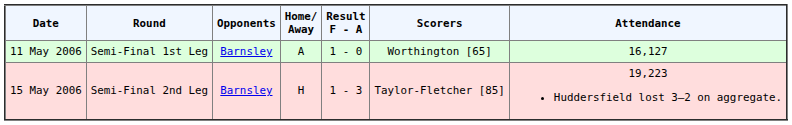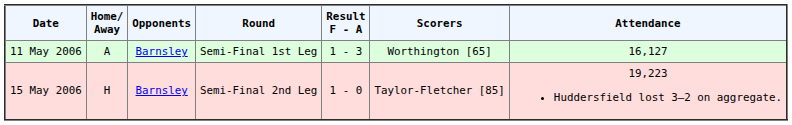 <table border="2" cellpadding="4" style="border-collapse:collapse; text-align:center; font-size:smaller;">
 <tr style="background:#f0f6ff;">
 <th><strong>Date</strong></th>
+<th><strong>Home/<br>Away</strong></th>
+<th><strong>Opponents</strong></th>
 <th><strong>Round</strong></th>
-<th><strong>Opponents</strong></th>
-<th><strong>Home/<br>Away</strong></th>
 <th><strong>Result<br>F - A</strong></th>
 <th><strong>Scorers</strong></th>
 <th><strong>Attendance</strong></th>
 </tr>
 <tr bgcolor="#ddffdd">
 <td>11 May 2006</td>
+<td>A</td>
+<td><a href='#'>Barnsley</a></td>
 <td>Semi-Final 1st Leg</td>
-<td><a href='#'>Barnsley</a></td>
-<td>A</td>
-<td>1 - 0</td>
+<td>1 - 3</td>
 <td>Worthington [65]</td>
 <td>16,127</td>
 </tr>
 <tr bgcolor="#ffdddd">
 <td>15 May 2006</td>
+<td>H</td>
+<td><a href='#'>Barnsley</a></td>
 <td>Semi-Final 2nd Leg</td>
-<td><a href='#'>Barnsley</a></td>
-<td>H</td>
-<td>1 - 3</td>
+<td>1 - 0</td>
 <td>Taylor-Fletcher [85]</td>
 <td>19,223<br><ul><li>Huddersfield lost 3–2 on aggregate.</li></ul></td>
 </tr>
 </table>
